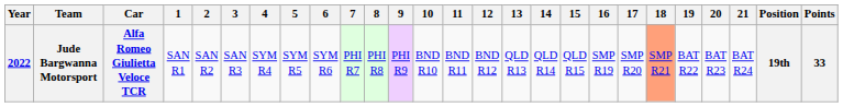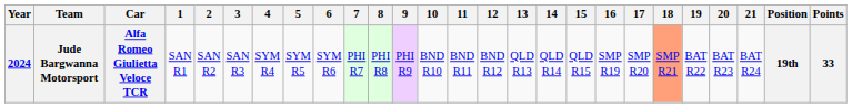 <table class="wikitable" style="text-align:center; font-size:75%">
 <tr>
 <th>Year</th>
 <th>Team</th>
 <th>Car</th>
 <th>1</th>
 <th>2</th>
 <th>3</th>
 <th>4</th>
 <th>5</th>
 <th>6</th>
 <th>7</th>
 <th>8</th>
 <th>9</th>
 <th>10</th>
 <th>11</th>
 <th>12</th>
 <th>13</th>
 <th>14</th>
 <th>15</th>
 <th>16</th>
 <th>17</th>
 <th>18</th>
 <th>19</th>
 <th>20</th>
 <th>21</th>
 <th>Position</th>
 <th>Points</th>
 </tr>
 <tr>
-<th><a href='#'>2022</a></th>
+<th><a href='#'>2024</a></th>
 <th>Jude Bargwanna Motorsport</th>
 <th><a href='#'>Alfa Romeo Giulietta Veloce TCR</a></th>
 <td><a href='#'>SAN<br>R1</a></td>
 <td><a href='#'>SAN<br>R2</a></td>
 <td><a href='#'>SAN<br>R3</a></td>
 <td><a href='#'>SYM<br>R4</a></td>
 <td><a href='#'>SYM<br>R5</a></td>
 <td><a href='#'>SYM<br>R6</a></td>
 <td style=background:#dfffdf><a href='#'>PHI<br>R7</a><br></td>
 <td style=background:#dfffdf><a href='#'>PHI<br>R8</a><br></td>
 <td style=background:#efcfff><a href='#'>PHI<br>R9</a><br></td>
 <td><a href='#'>BND<br>R10</a></td>
 <td><a href='#'>BND<br>R11</a></td>
 <td><a href='#'>BND<br>R12</a></td>
 <td><a href='#'>QLD<br>R13</a></td>
 <td><a href='#'>QLD<br>R14</a></td>
 <td><a href='#'>QLD<br>R15</a></td>
 <td><a href='#'>SMP<br>R19</a></td>
 <td><a href='#'>SMP<br>R20</a></td>
 <td style="background: lightsalmon;"><a href='#'>SMP<br>R21</a></td>
 <td><a href='#'>BAT<br>R22</a></td>
 <td><a href='#'>BAT<br>R23</a></td>
 <td><a href='#'>BAT<br>R24</a></td>
 <th>19th</th>
 <th>33</th>
 </tr>
 </table>
